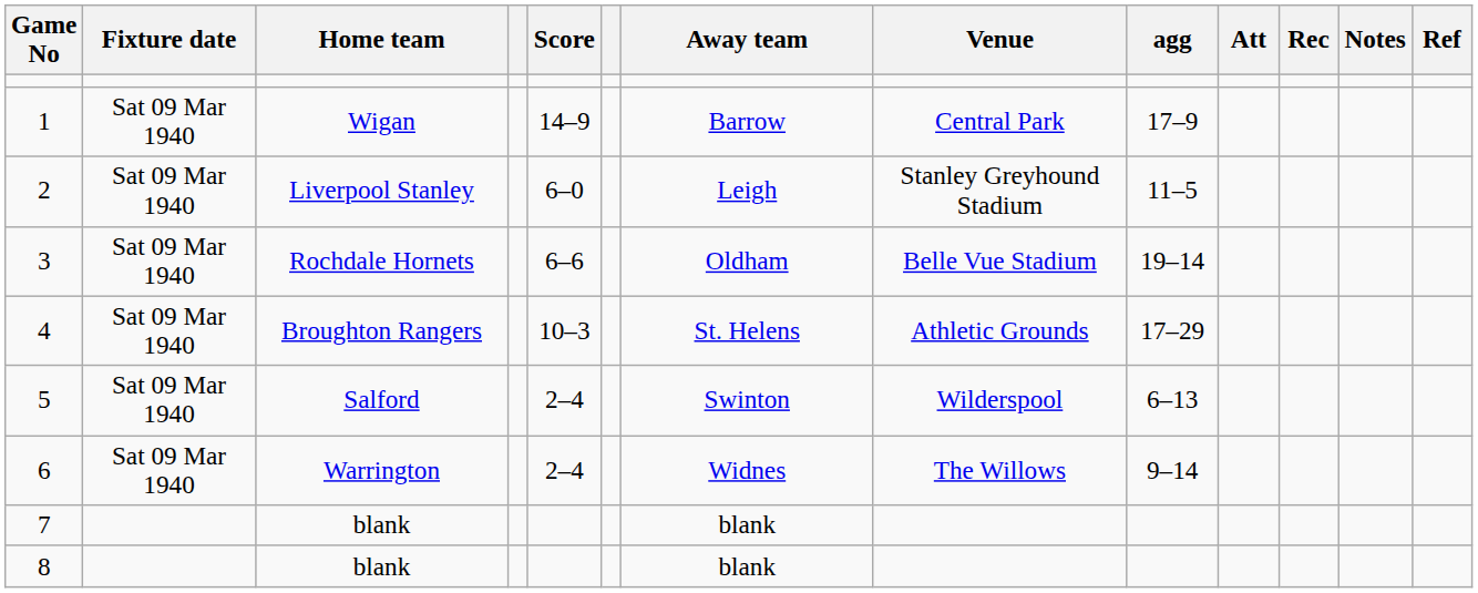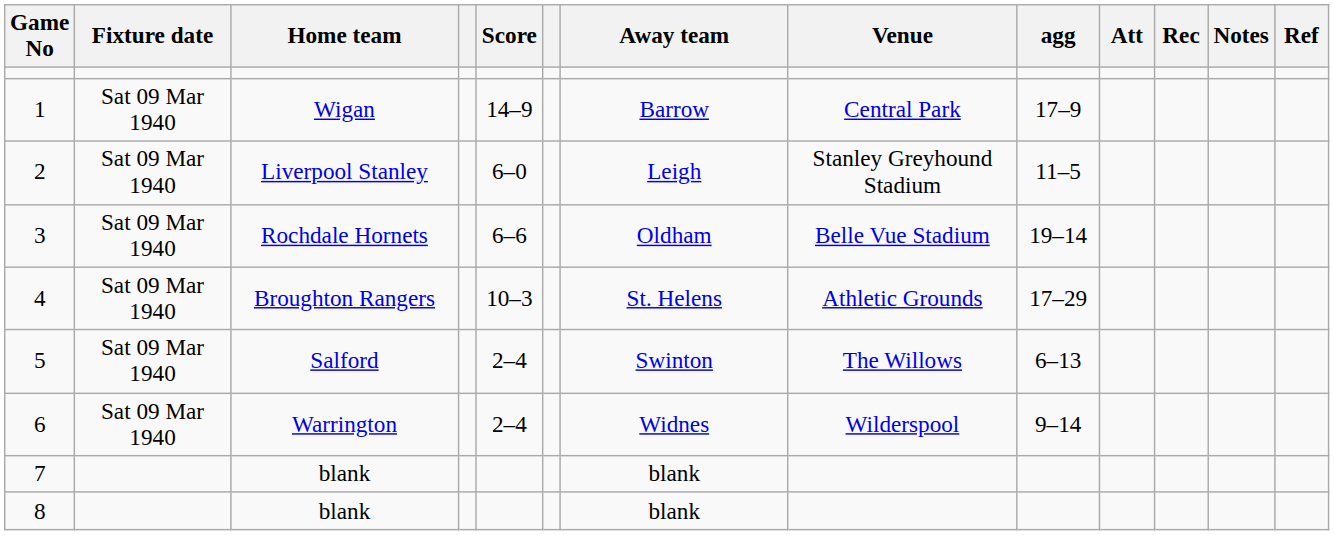 <table class="wikitable" style="text-align:center;">
 <tr>
 <th width=20 abbr="No">Game No</th>
 <th width=100 abbr="Date">Fixture date</th>
 <th width=150 abbr="Home team">Home team</th>
 <th width=5 abbr="space"></th>
 <th width=20 abbr="Score">Score</th>
 <th width=5 abbr="space"></th>
 <th width=150 abbr="Away team">Away team</th>
 <th width=150 abbr="Venue">Venue</th>
 <th width=50 abbr="agg">agg</th>
 <th width=30 abbr="Att">Att</th>
 <th width=30 abbr="Rec">Rec</th>
 <th width=20 abbr="Notes">Notes</th>
 <th width=30 abbr="Ref">Ref</th>
 </tr>
 <tr>
 <td></td>
 <td></td>
 <td></td>
 <td></td>
 <td></td>
 <td></td>
 <td></td>
 <td></td>
 <td></td>
 <td></td>
 <td></td>
 <td></td>
 </tr>
 <tr>
 <td>1</td>
 <td>Sat 09 Mar 1940</td>
 <td><a href='#'>Wigan</a></td>
 <td></td>
 <td>14–9</td>
 <td></td>
 <td><a href='#'>Barrow</a></td>
 <td><a href='#'>Central Park</a></td>
 <td>17–9</td>
 <td></td>
 <td></td>
 <td></td>
 <td></td>
 </tr>
 <tr>
 <td>2</td>
 <td>Sat 09 Mar 1940</td>
 <td><a href='#'>Liverpool Stanley</a></td>
 <td></td>
 <td>6–0</td>
 <td></td>
 <td><a href='#'>Leigh</a></td>
 <td>Stanley Greyhound Stadium</td>
 <td>11–5</td>
 <td></td>
 <td></td>
 <td></td>
 <td></td>
 </tr>
 <tr>
 <td>3</td>
 <td>Sat 09 Mar 1940</td>
 <td><a href='#'>Rochdale Hornets</a></td>
 <td></td>
 <td>6–6</td>
 <td></td>
 <td><a href='#'>Oldham</a></td>
 <td><a href='#'>Belle Vue Stadium</a></td>
 <td>19–14</td>
 <td></td>
 <td></td>
 <td></td>
 <td></td>
 </tr>
 <tr>
 <td>4</td>
 <td>Sat 09 Mar 1940</td>
 <td><a href='#'>Broughton Rangers</a></td>
 <td></td>
 <td>10–3</td>
 <td></td>
 <td><a href='#'>St. Helens</a></td>
 <td><a href='#'>Athletic Grounds</a></td>
 <td>17–29</td>
 <td></td>
 <td></td>
 <td></td>
 <td></td>
 </tr>
 <tr>
 <td>5</td>
 <td>Sat 09 Mar 1940</td>
 <td><a href='#'>Salford</a></td>
 <td></td>
 <td>2–4</td>
 <td></td>
 <td><a href='#'>Swinton</a></td>
-<td><a href='#'>Wilderspool</a></td>
+<td><a href='#'>The Willows</a></td>
 <td>6–13</td>
 <td></td>
 <td></td>
 <td></td>
 <td></td>
 </tr>
 <tr>
 <td>6</td>
 <td>Sat 09 Mar 1940</td>
 <td><a href='#'>Warrington</a></td>
 <td></td>
 <td>2–4</td>
 <td></td>
 <td><a href='#'>Widnes</a></td>
-<td><a href='#'>The Willows</a></td>
+<td><a href='#'>Wilderspool</a></td>
 <td>9–14</td>
 <td></td>
 <td></td>
 <td></td>
 <td></td>
 </tr>
 <tr>
 <td>7</td>
 <td></td>
 <td>blank</td>
 <td></td>
 <td></td>
 <td></td>
 <td>blank</td>
 <td></td>
 <td></td>
 <td></td>
 <td></td>
 <td></td>
 <td></td>
 </tr>
 <tr>
 <td>8</td>
 <td></td>
 <td>blank</td>
 <td></td>
 <td></td>
 <td></td>
 <td>blank</td>
 <td></td>
 <td></td>
 <td></td>
 <td></td>
 <td></td>
 <td></td>
 </tr>
 </table>
